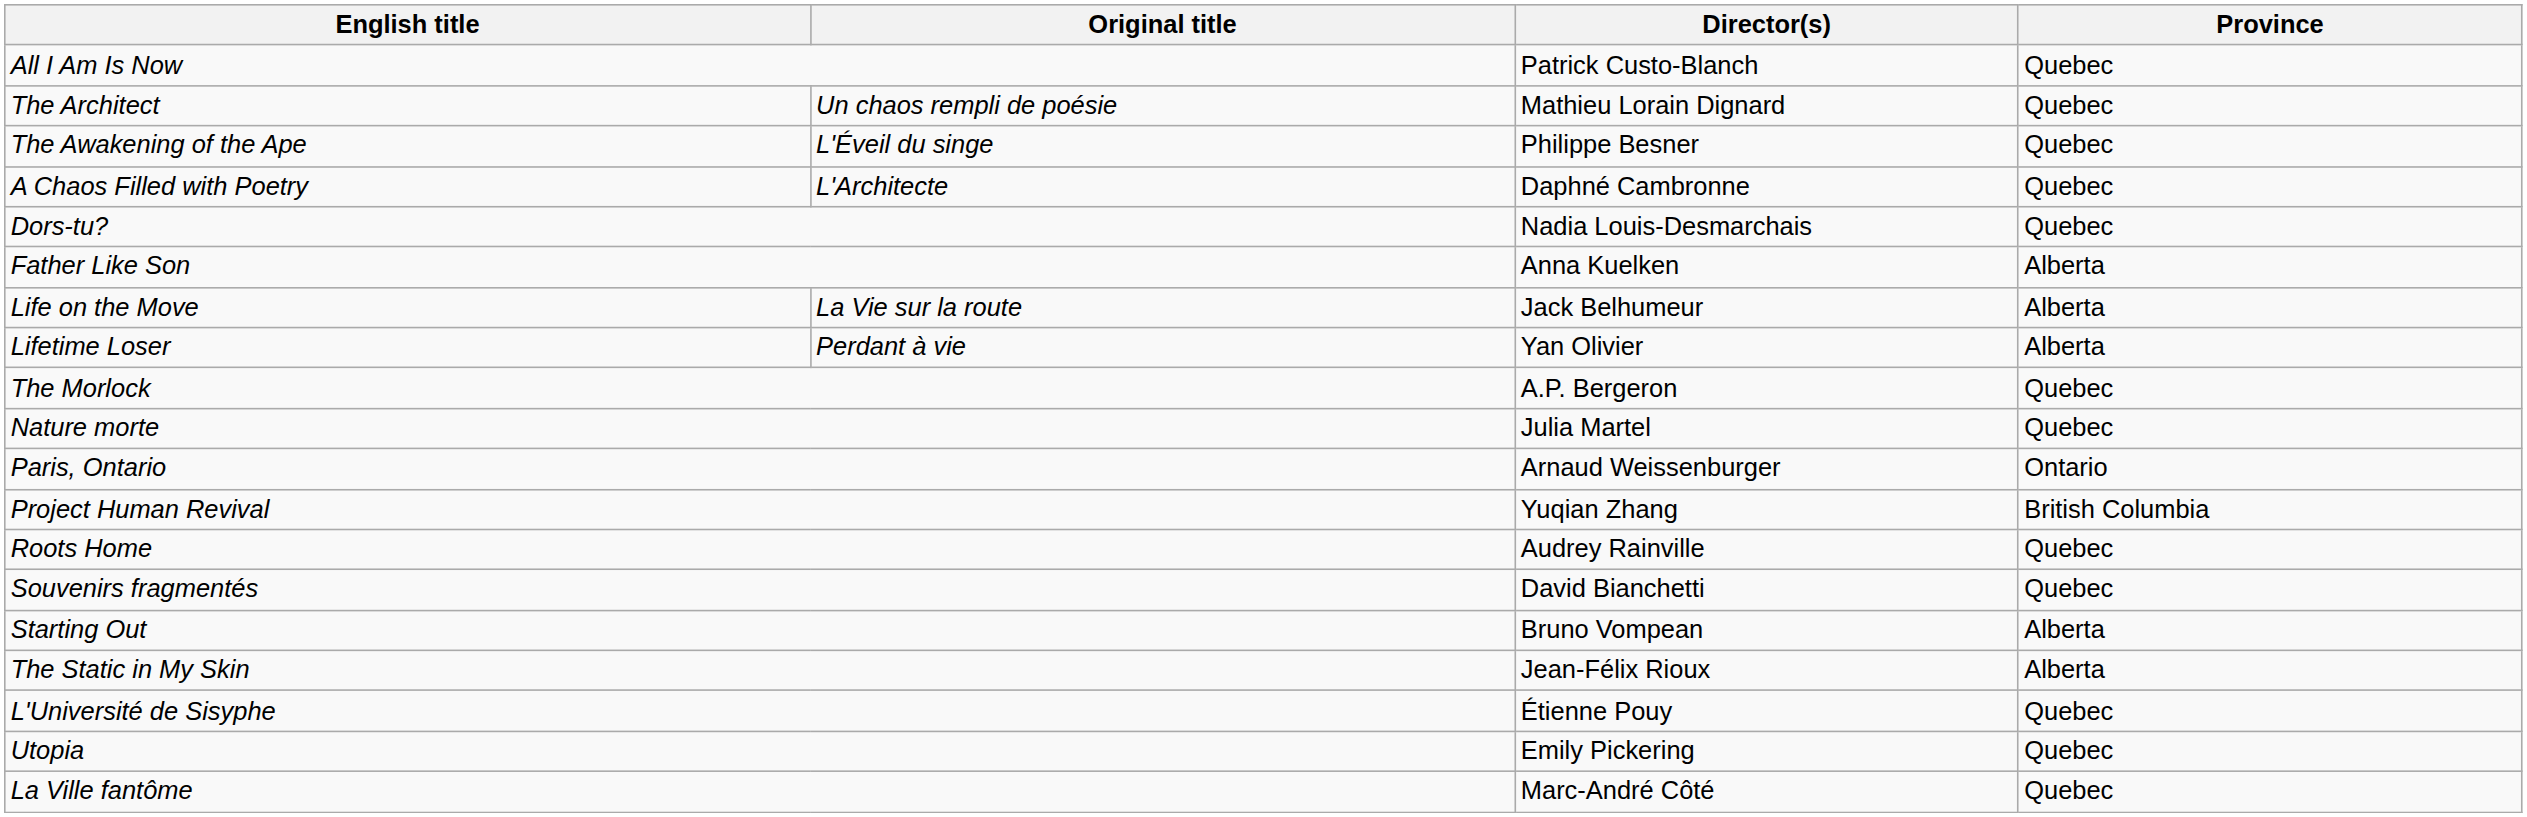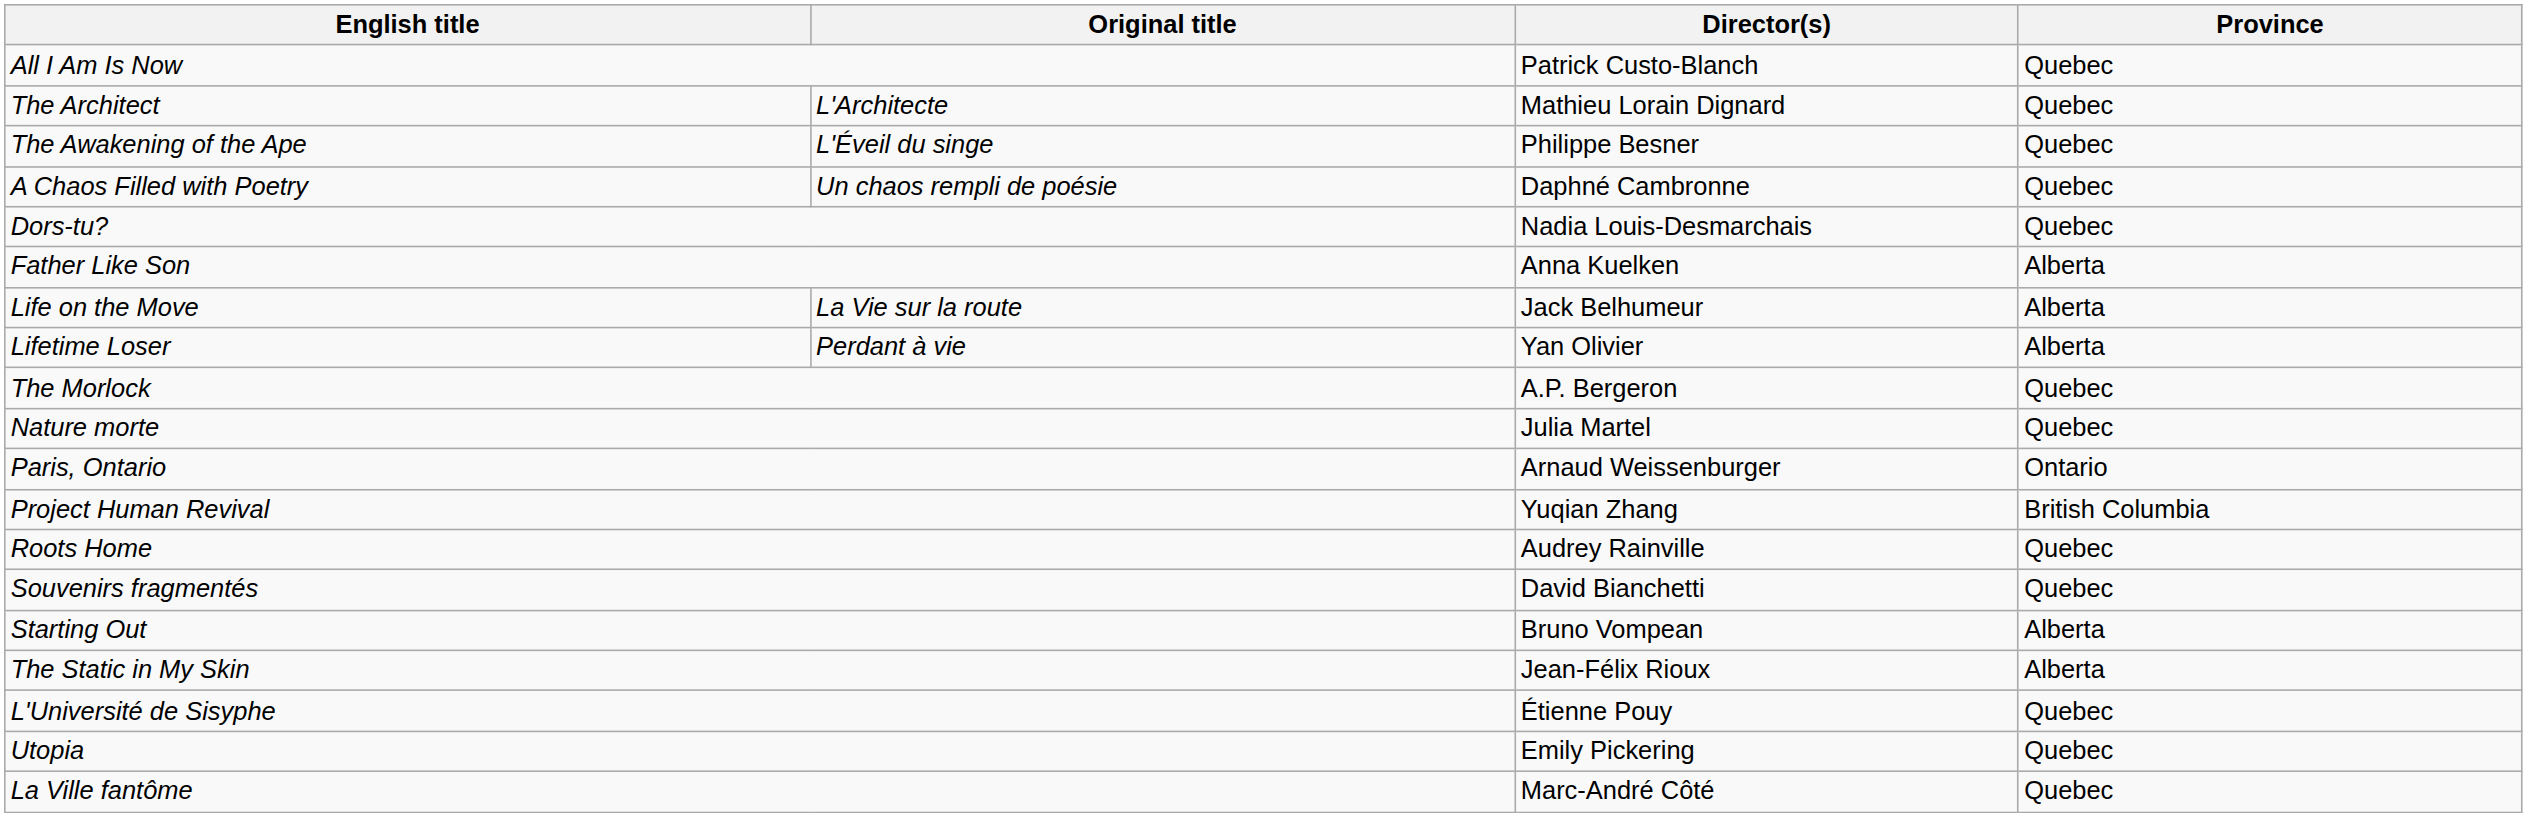 <table class="wikitable" width=100%>
 <tr>
 <th scope="col" width="32%">English title</th>
 <th scope="col" width="28%">Original title</th>
 <th scope="col" width="20%">Director(s)</th>
 <th scope="col" width="20%">Province</th>
 </tr>
 <tr>
 <td colspan=2><em>All I Am Is Now</em></td>
 <td>Patrick Custo-Blanch</td>
 <td>Quebec</td>
 </tr>
 <tr>
 <td><em>The Architect</em></td>
-<td><em>Un chaos rempli de poésie</em></td>
+<td><em>L'Architecte</em></td>
 <td>Mathieu Lorain Dignard</td>
 <td>Quebec</td>
 </tr>
 <tr>
 <td><em>The Awakening of the Ape</em></td>
 <td><em>L'Éveil du singe</em></td>
 <td>Philippe Besner</td>
 <td>Quebec</td>
 </tr>
 <tr>
 <td><em>A Chaos Filled with Poetry</em></td>
-<td><em>L'Architecte</em></td>
+<td><em>Un chaos rempli de poésie</em></td>
 <td>Daphné Cambronne</td>
 <td>Quebec</td>
 </tr>
 <tr>
 <td colspan=2><em>Dors-tu?</em></td>
 <td>Nadia Louis-Desmarchais</td>
 <td>Quebec</td>
 </tr>
 <tr>
 <td colspan=2><em>Father Like Son</em></td>
 <td>Anna Kuelken</td>
 <td>Alberta</td>
 </tr>
 <tr>
 <td><em>Life on the Move</em></td>
 <td><em>La Vie sur la route</em></td>
 <td>Jack Belhumeur</td>
 <td>Alberta</td>
 </tr>
 <tr>
 <td><em>Lifetime Loser</em></td>
 <td><em>Perdant à vie</em></td>
 <td>Yan Olivier</td>
 <td>Alberta</td>
 </tr>
 <tr>
 <td colspan=2><em>The Morlock</em></td>
 <td>A.P. Bergeron</td>
 <td>Quebec</td>
 </tr>
 <tr>
 <td colspan=2><em>Nature morte</em></td>
 <td>Julia Martel</td>
 <td>Quebec</td>
 </tr>
 <tr>
 <td colspan=2><em>Paris, Ontario</em></td>
 <td>Arnaud Weissenburger</td>
 <td>Ontario</td>
 </tr>
 <tr>
 <td colspan=2><em>Project Human Revival</em></td>
 <td>Yuqian Zhang</td>
 <td>British Columbia</td>
 </tr>
 <tr>
 <td colspan=2><em>Roots Home</em></td>
 <td>Audrey Rainville</td>
 <td>Quebec</td>
 </tr>
 <tr>
 <td colspan=2><em>Souvenirs fragmentés</em></td>
 <td>David Bianchetti</td>
 <td>Quebec</td>
 </tr>
 <tr>
 <td colspan=2><em>Starting Out</em></td>
 <td>Bruno Vompean</td>
 <td>Alberta</td>
 </tr>
 <tr>
 <td colspan=2><em>The Static in My Skin</em></td>
 <td>Jean-Félix Rioux</td>
 <td>Alberta</td>
 </tr>
 <tr>
 <td colspan=2><em>L'Université de Sisyphe</em></td>
 <td>Étienne Pouy</td>
 <td>Quebec</td>
 </tr>
 <tr>
 <td colspan=2><em>Utopia</em></td>
 <td>Emily Pickering</td>
 <td>Quebec</td>
 </tr>
 <tr>
 <td colspan=2><em>La Ville fantôme</em></td>
 <td>Marc-André Côté</td>
 <td>Quebec</td>
 </tr>
 </table>
